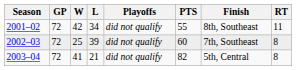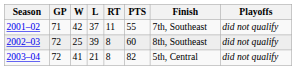 <table class="wikitable" width="480px">
 <tr>
 <th>Season</th>
 <th>GP</th>
 <th>W</th>
 <th>L</th>
-<th>Playoffs</th>
+<th>RT</th>
 <th>PTS</th>
 <th>Finish</th>
-<th>RT</th>
+<th>Playoffs</th>
 </tr>
 <tr>
 <td><a href='#'>2001–02</a></td>
-<td>72</td>
+<td>71</td>
 <td>42</td>
-<td>34</td>
+<td>37</td>
+<td>11</td>
+<td>55</td>
+<td>7th, Southeast</td>
 <td><em>did not qualify</em></td>
-<td>55</td>
-<td>8th, Southeast</td>
-<td>11</td>
 </tr>
 <tr bgcolor="#eeeeee">
 <td><a href='#'>2002–03</a></td>
 <td>72</td>
 <td>25</td>
 <td>39</td>
+<td>8</td>
+<td>60</td>
+<td>8th, Southeast</td>
 <td><em>did not qualify</em></td>
-<td>60</td>
-<td>7th, Southeast</td>
-<td>8</td>
 </tr>
 <tr>
 <td><a href='#'>2003–04</a></td>
 <td>72</td>
 <td>41</td>
 <td>21</td>
-<td><em>did not qualify</em></td>
+<td>8</td>
 <td>82</td>
 <td>5th, Central</td>
-<td>8</td>
+<td><em>did not qualify</em></td>
 </tr>
 </table>
